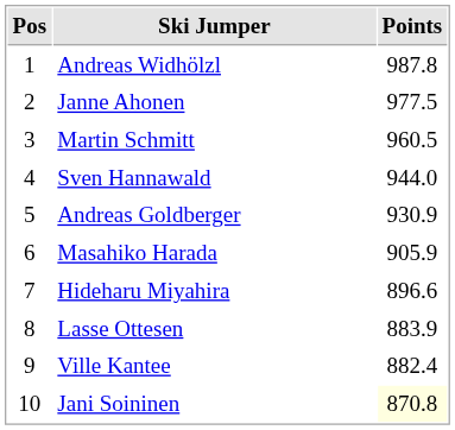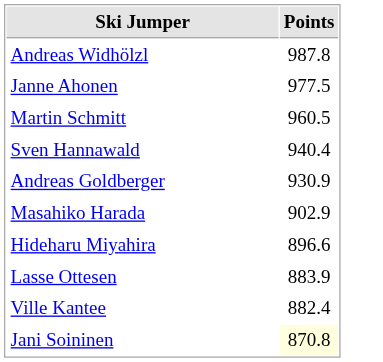 <table cellspacing="1" cellpadding="3" style="border:1px solid #AAAAAA;font-size:90%">
 <tr bgcolor="#E4E4E4">
-<th style="border-bottom:1px solid #AAAAAA" width=10>Pos</th>
 <th style="border-bottom:1px solid #AAAAAA" width=200>Ski Jumper</th>
 <th style="border-bottom:1px solid #AAAAAA" width=20>Points</th>
 </tr>
 <tr align="center">
-<td>1</td>
 <td align="left"> <a href='#'>Andreas Widhölzl</a></td>
 <td>987.8</td>
 </tr>
 <tr align="center">
-<td>2</td>
 <td align="left"> <a href='#'>Janne Ahonen</a></td>
 <td>977.5</td>
 </tr>
 <tr align="center">
-<td>3</td>
 <td align="left"> <a href='#'>Martin Schmitt</a></td>
 <td>960.5</td>
 </tr>
 <tr align="center">
-<td>4</td>
 <td align="left"> <a href='#'>Sven Hannawald</a></td>
-<td>944.0</td>
+<td>940.4</td>
 </tr>
 <tr align="center">
-<td>5</td>
 <td align="left"> <a href='#'>Andreas Goldberger</a></td>
 <td>930.9</td>
 </tr>
 <tr align="center">
-<td>6</td>
 <td align="left"> <a href='#'>Masahiko Harada</a></td>
-<td>905.9</td>
+<td>902.9</td>
 </tr>
 <tr align="center">
-<td>7</td>
 <td align="left"> <a href='#'>Hideharu Miyahira</a></td>
 <td>896.6</td>
 </tr>
 <tr align="center">
-<td>8</td>
 <td align="left"> <a href='#'>Lasse Ottesen</a></td>
 <td>883.9</td>
 </tr>
 <tr align="center">
-<td>9</td>
 <td align="left"> <a href='#'>Ville Kantee</a></td>
 <td>882.4</td>
 </tr>
 <tr align="center">
-<td>10</td>
 <td align="left"> <a href='#'>Jani Soininen</a></td>
 <td style="background: lightyellow;">870.8</td>
 </tr>
 </table>
